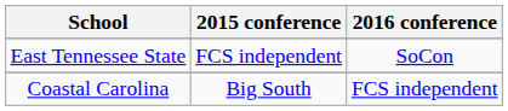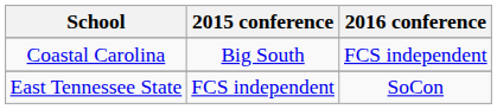 <table class="wikitable sortable">
 <tr>
 <th>School</th>
 <th>2015 conference</th>
 <th>2016 conference</th>
 </tr>
 <tr>
 </tr>
 <tr style="text-align:center;">
+<td><a href='#'>Coastal Carolina</a></td>
+<td><a href='#'>Big South</a></td>
+<td><a href='#'>FCS independent</a></td>
+</tr>
+<tr>
+</tr>
+<tr style="text-align:center;">
 <td><a href='#'>East Tennessee State</a></td>
 <td><a href='#'>FCS independent</a></td>
 <td><a href='#'>SoCon</a></td>
 </tr>
-<tr>
-</tr>
-<tr style="text-align:center;">
-<td><a href='#'>Coastal Carolina</a></td>
-<td><a href='#'>Big South</a></td>
-<td><a href='#'>FCS independent</a></td>
-</tr>
 </table>
